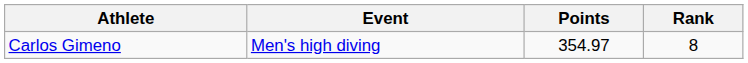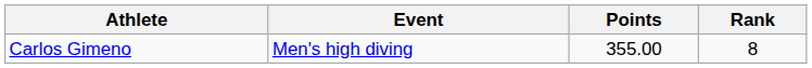 <table class="wikitable" style="text-align:center; font-size:90%; width:50%;">
 <tr>
 <th>Athlete</th>
 <th>Event</th>
 <th>Points</th>
 <th>Rank</th>
 </tr>
 <tr>
 <td align=left><a href='#'>Carlos Gimeno</a></td>
 <td align=left><a href='#'>Men's high diving</a></td>
-<td>354.97</td>
+<td>355.00</td>
 <td>8</td>
 </tr>
 </table>
